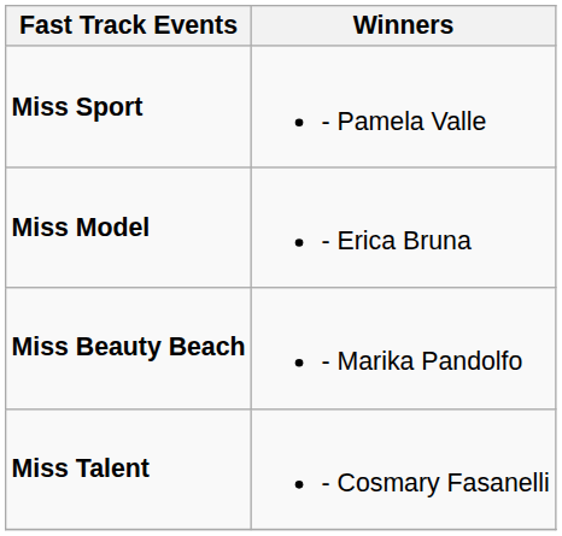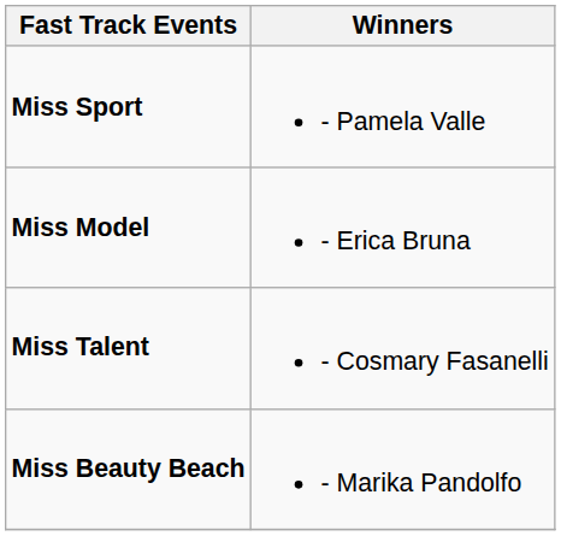 <table class="wikitable sortable">
 <tr>
 <th>Fast Track Events</th>
 <th>Winners</th>
 </tr>
 <tr>
 <td><strong>Miss Sport</strong></td>
 <td><br><ul><li><strong></strong> - Pamela Valle</li></ul></td>
 </tr>
 <tr>
 <td><strong>Miss Model</strong></td>
 <td><br><ul><li><strong></strong> - Erica Bruna</li></ul></td>
 </tr>
 <tr>
+<td><strong>Miss Talent</strong></td>
+<td><br><ul><li><strong></strong> - Cosmary Fasanelli</li></ul></td>
+</tr>
+<tr>
 <td><strong>Miss Beauty Beach</strong></td>
 <td><br><ul><li><strong></strong> - Marika Pandolfo</li></ul></td>
 </tr>
 <tr>
-<td><strong>Miss Talent</strong></td>
-<td><br><ul><li><strong></strong> - Cosmary Fasanelli</li></ul></td>
-</tr>
-<tr>
 </tr>
 </table>
